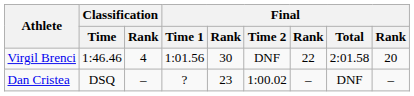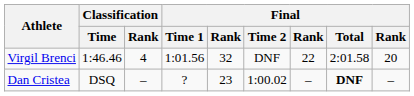 <table class="wikitable" style="font-size:90%">
 <tr>
 <th rowspan="2">Athlete</th>
 <th colspan="2">Classification</th>
 <th colspan="6">Final</th>
 </tr>
 <tr>
 <th>Time</th>
 <th>Rank</th>
 <th>Time 1</th>
 <th>Rank</th>
 <th>Time 2</th>
 <th>Rank</th>
 <th>Total</th>
 <th>Rank</th>
 </tr>
 <tr>
 <td><a href='#'>Virgil Brenci</a></td>
 <td align="center">1:46.46</td>
 <td align="center">4</td>
 <td align="center">1:01.56</td>
-<td align="center">30</td>
+<td align="center">32</td>
 <td align="center">DNF</td>
 <td align="center">22</td>
 <td align="center">2:01.58</td>
 <td align="center">20</td>
 </tr>
 <tr>
 <td><a href='#'>Dan Cristea</a></td>
 <td align="center">DSQ</td>
 <td align="center">–</td>
 <td align="center">?</td>
 <td align="center">23</td>
 <td align="center">1:00.02</td>
 <td align="center">–</td>
-<td align="center">DNF</td>
+<td align="center"><strong>DNF</strong></td>
 <td align="center">–</td>
 </tr>
 </table>
